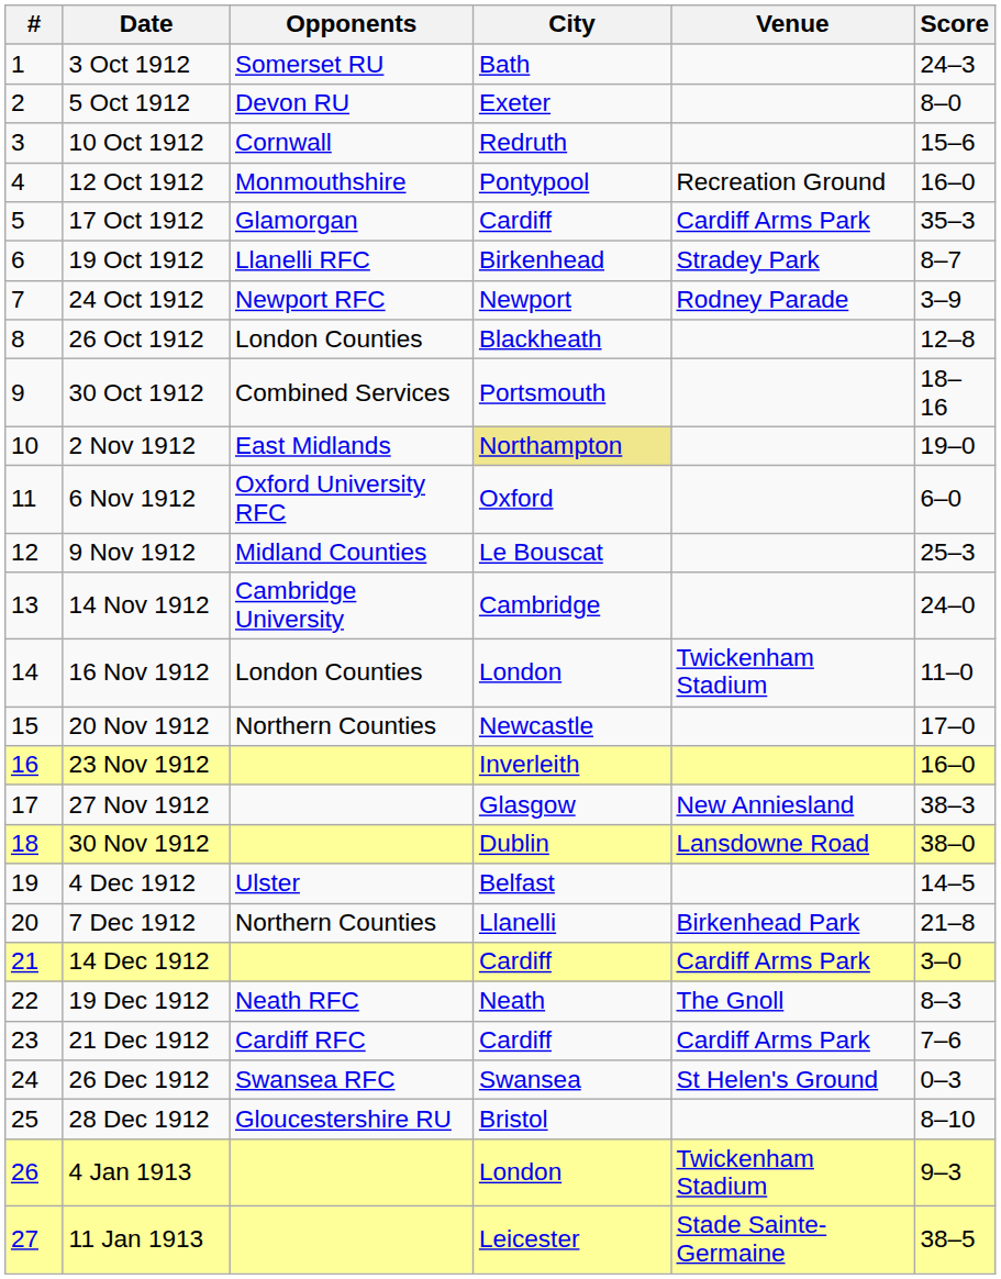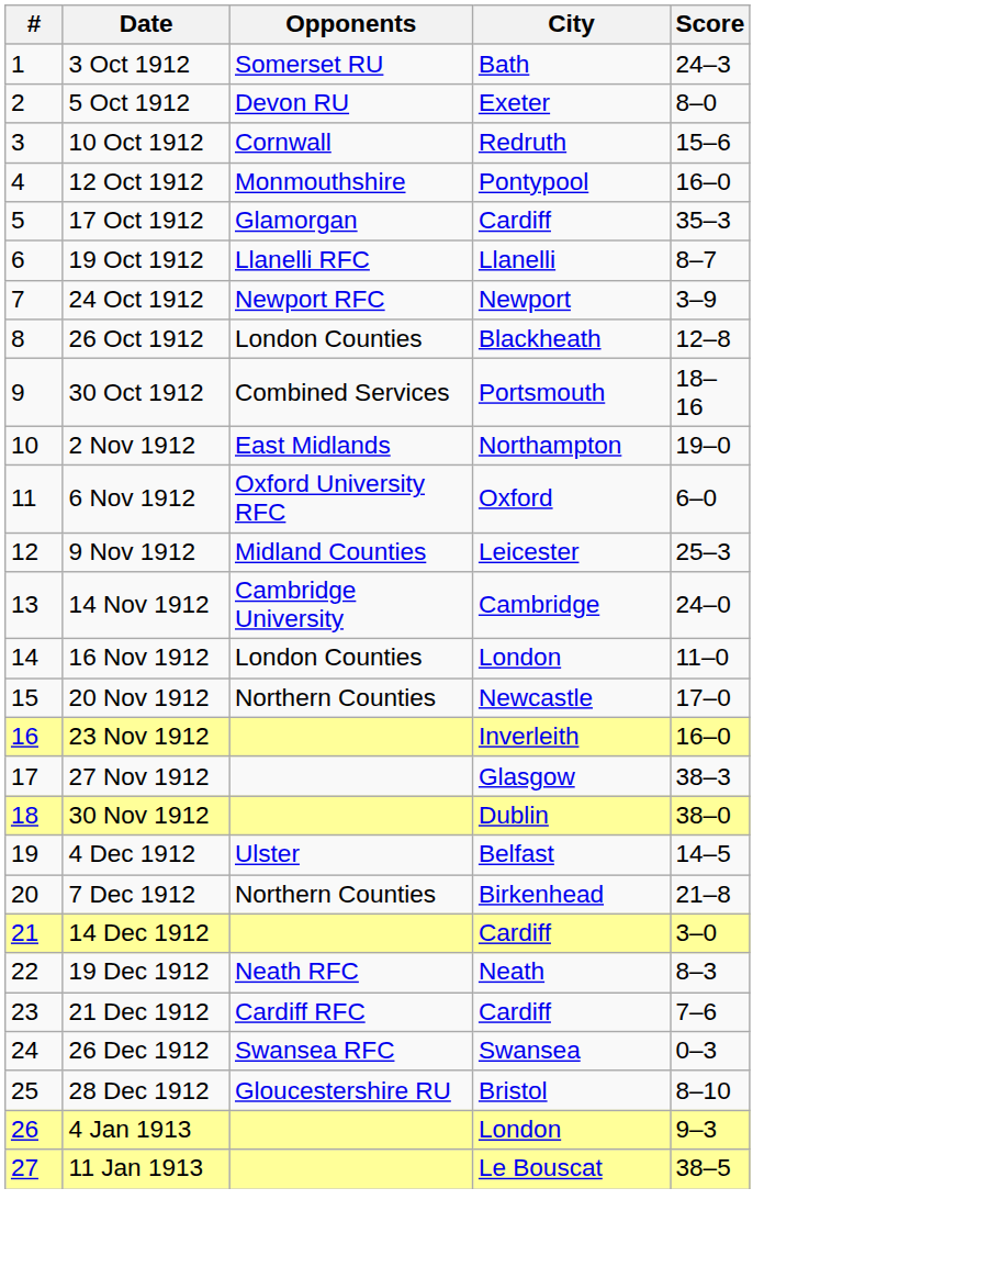 <table class="wikitable sortable">
 <tr>
 <th width=30px>#</th>
 <th width=100px>Date</th>
 <th width=150px>Opponents</th>
 <th width=120px>City</th>
-<th width=150px>Venue</th>
 <th width=40px>Score</th>
 </tr>
 <tr>
 <td>1</td>
 <td>3 Oct 1912</td>
 <td><a href='#'>Somerset RU</a></td>
 <td><a href='#'>Bath</a></td>
-<td></td>
 <td>24–3</td>
 </tr>
 <tr>
 <td>2</td>
 <td>5 Oct 1912</td>
 <td><a href='#'>Devon RU</a></td>
 <td><a href='#'>Exeter</a></td>
-<td></td>
 <td>8–0</td>
 </tr>
 <tr>
 <td>3</td>
 <td>10 Oct 1912</td>
 <td><a href='#'>Cornwall</a></td>
 <td><a href='#'>Redruth</a></td>
-<td></td>
 <td>15–6</td>
 </tr>
 <tr>
 <td>4</td>
 <td>12 Oct 1912</td>
 <td><a href='#'>Monmouthshire</a></td>
 <td><a href='#'>Pontypool</a></td>
-<td>Recreation Ground</td>
 <td>16–0</td>
 </tr>
 <tr>
 <td>5</td>
 <td>17 Oct 1912</td>
 <td><a href='#'>Glamorgan</a></td>
 <td><a href='#'>Cardiff</a></td>
-<td><a href='#'>Cardiff Arms Park</a></td>
 <td>35–3</td>
 </tr>
 <tr>
 <td>6</td>
 <td>19 Oct 1912</td>
 <td><a href='#'>Llanelli RFC</a></td>
-<td><a href='#'>Birkenhead</a></td>
-<td><a href='#'>Stradey Park</a></td>
+<td><a href='#'>Llanelli</a></td>
 <td>8–7</td>
 </tr>
 <tr>
 <td>7</td>
 <td>24 Oct 1912</td>
 <td><a href='#'>Newport RFC</a></td>
 <td><a href='#'>Newport</a></td>
-<td><a href='#'>Rodney Parade</a></td>
 <td>3–9</td>
 </tr>
 <tr>
 <td>8</td>
 <td>26 Oct 1912</td>
 <td>London Counties</td>
 <td><a href='#'>Blackheath</a></td>
-<td></td>
 <td>12–8</td>
 </tr>
 <tr>
 <td>9</td>
 <td>30 Oct 1912</td>
 <td>Combined Services</td>
 <td><a href='#'>Portsmouth</a></td>
-<td></td>
 <td>18–16</td>
 </tr>
 <tr>
 <td>10</td>
 <td>2 Nov 1912</td>
 <td><a href='#'>East Midlands</a></td>
-<td style="background: khaki;"><a href='#'>Northampton</a></td>
-<td></td>
+<td><a href='#'>Northampton</a></td>
 <td>19–0</td>
 </tr>
 <tr>
 <td>11</td>
 <td>6 Nov 1912</td>
 <td><a href='#'>Oxford University RFC</a></td>
 <td><a href='#'>Oxford</a></td>
-<td></td>
 <td>6–0</td>
 </tr>
 <tr>
 <td>12</td>
 <td>9 Nov 1912</td>
 <td><a href='#'>Midland Counties</a></td>
-<td><a href='#'>Le Bouscat</a></td>
-<td></td>
+<td><a href='#'>Leicester</a></td>
 <td>25–3</td>
 </tr>
 <tr>
 <td>13</td>
 <td>14 Nov 1912</td>
 <td><a href='#'>Cambridge University</a></td>
 <td><a href='#'>Cambridge</a></td>
-<td></td>
 <td>24–0</td>
 </tr>
 <tr>
 <td>14</td>
 <td>16 Nov 1912</td>
 <td>London Counties</td>
 <td><a href='#'>London</a></td>
-<td><a href='#'>Twickenham Stadium</a></td>
 <td>11–0</td>
 </tr>
 <tr>
 <td>15</td>
 <td>20 Nov 1912</td>
 <td>Northern Counties</td>
 <td><a href='#'>Newcastle</a></td>
-<td></td>
 <td>17–0</td>
 </tr>
 <tr bgcolor=#ffff99>
 <td><a href='#'>16</a></td>
 <td>23 Nov 1912</td>
 <td></td>
 <td><a href='#'>Inverleith</a></td>
-<td></td>
 <td>16–0</td>
 </tr>
 <tr>
 <td>17</td>
 <td>27 Nov 1912</td>
 <td></td>
 <td><a href='#'>Glasgow</a></td>
-<td><a href='#'>New Anniesland</a></td>
 <td>38–3</td>
 </tr>
 <tr bgcolor=#ffff99>
 <td><a href='#'>18</a></td>
 <td>30 Nov 1912</td>
 <td></td>
 <td><a href='#'>Dublin</a></td>
-<td><a href='#'>Lansdowne Road</a></td>
 <td>38–0</td>
 </tr>
 <tr>
 <td>19</td>
 <td>4 Dec 1912</td>
 <td><a href='#'>Ulster</a></td>
 <td><a href='#'>Belfast</a></td>
-<td></td>
 <td>14–5</td>
 </tr>
 <tr>
 <td>20</td>
 <td>7 Dec 1912</td>
 <td>Northern Counties</td>
-<td><a href='#'>Llanelli</a></td>
-<td><a href='#'>Birkenhead Park</a></td>
+<td><a href='#'>Birkenhead</a></td>
 <td>21–8</td>
 </tr>
 <tr bgcolor=#ffff99>
 <td><a href='#'>21</a></td>
 <td>14 Dec 1912</td>
 <td></td>
 <td><a href='#'>Cardiff</a></td>
-<td><a href='#'>Cardiff Arms Park</a></td>
 <td>3–0</td>
 </tr>
 <tr>
 <td>22</td>
 <td>19 Dec 1912</td>
 <td><a href='#'>Neath RFC</a></td>
 <td><a href='#'>Neath</a></td>
-<td><a href='#'>The Gnoll</a></td>
 <td>8–3</td>
 </tr>
 <tr>
 <td>23</td>
 <td>21 Dec 1912</td>
 <td><a href='#'>Cardiff RFC</a></td>
 <td><a href='#'>Cardiff</a></td>
-<td><a href='#'>Cardiff Arms Park</a></td>
 <td>7–6</td>
 </tr>
 <tr>
 <td>24</td>
 <td>26 Dec 1912</td>
 <td><a href='#'>Swansea RFC</a></td>
 <td><a href='#'>Swansea</a></td>
-<td><a href='#'>St Helen's Ground</a></td>
 <td>0–3</td>
 </tr>
 <tr>
 <td>25</td>
 <td>28 Dec 1912</td>
 <td><a href='#'>Gloucestershire RU</a></td>
 <td><a href='#'>Bristol</a></td>
-<td></td>
 <td>8–10</td>
 </tr>
 <tr bgcolor=#ffff99>
 <td><a href='#'>26</a></td>
 <td>4 Jan 1913</td>
 <td></td>
 <td><a href='#'>London</a></td>
-<td><a href='#'>Twickenham Stadium</a></td>
 <td>9–3</td>
 </tr>
 <tr bgcolor=#ffff99>
 <td><a href='#'>27</a></td>
 <td>11 Jan 1913</td>
 <td></td>
-<td><a href='#'>Leicester</a></td>
-<td><a href='#'>Stade Sainte-Germaine</a></td>
+<td><a href='#'>Le Bouscat</a></td>
 <td>38–5</td>
 </tr>
 </table>
